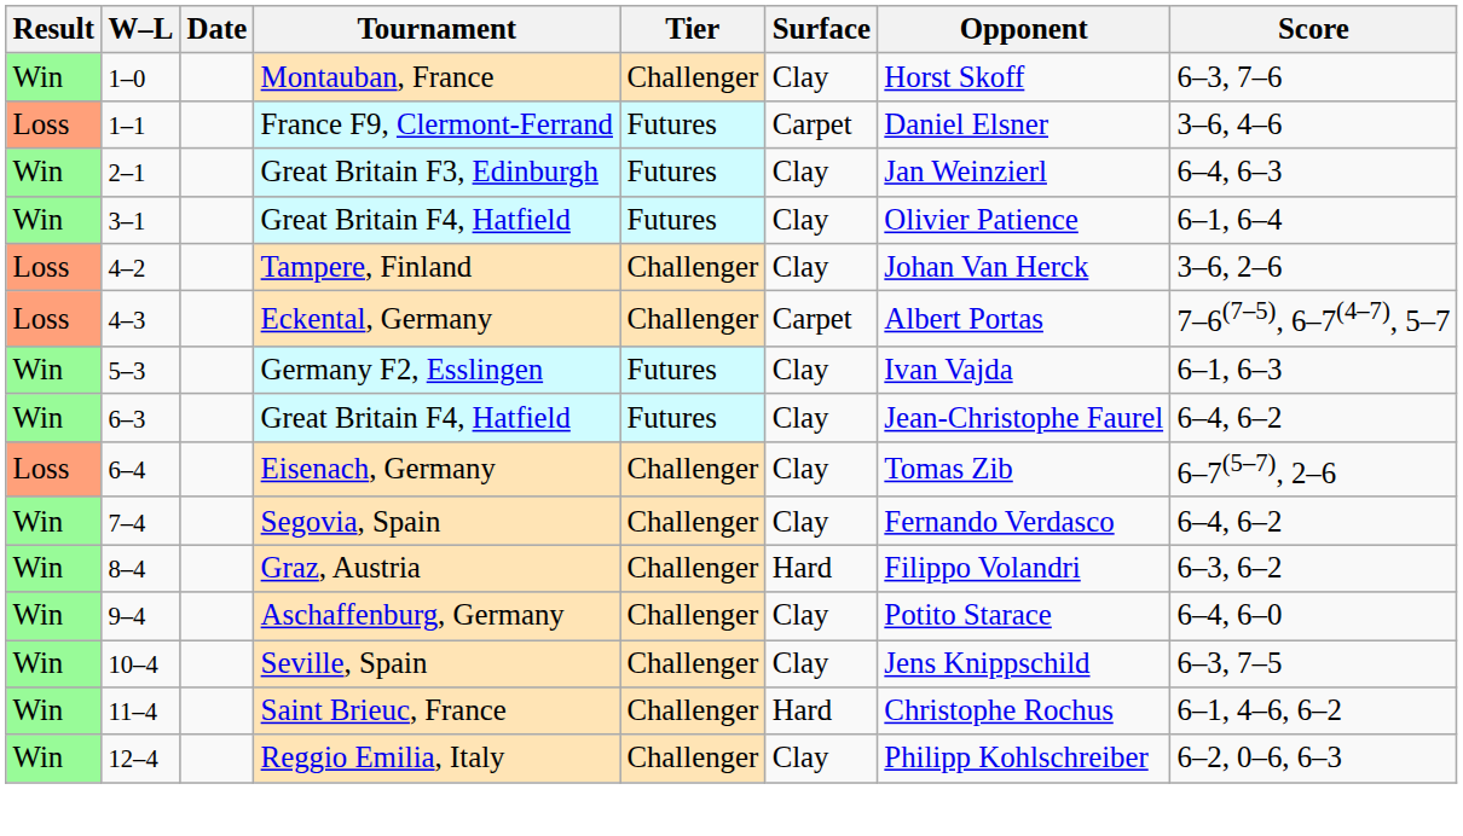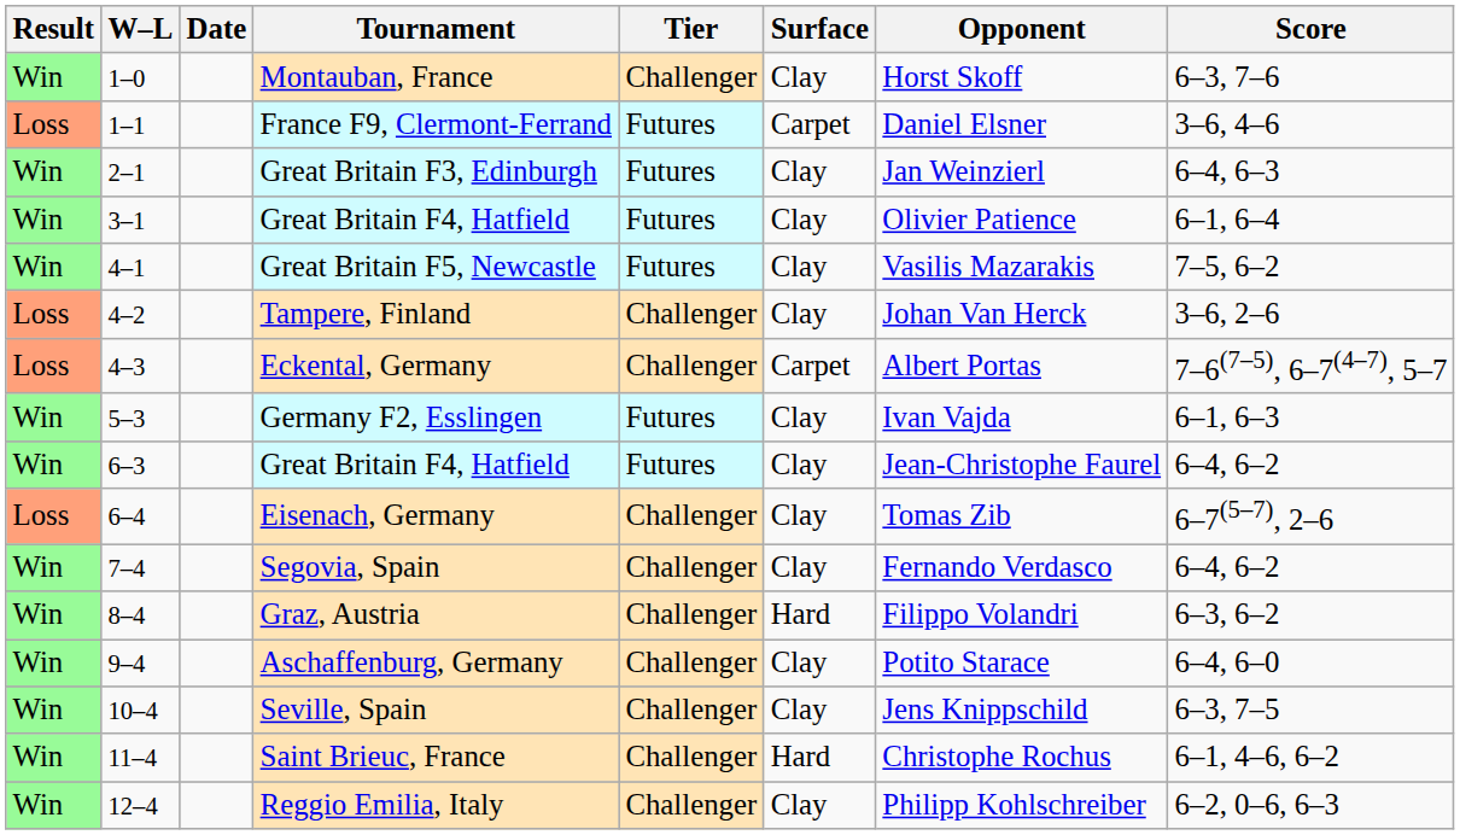 <table class="sortable wikitable">
 <tr>
 <th>Result</th>
 <th class="unsortable">W–L</th>
 <th>Date</th>
 <th>Tournament</th>
 <th>Tier</th>
 <th>Surface</th>
 <th>Opponent</th>
 <th class="unsortable">Score</th>
 </tr>
 <tr>
 <td style="background:#98fb98;">Win</td>
 <td><small>1–0</small></td>
 <td></td>
 <td style="background:moccasin;"><a href='#'>Montauban</a>, France</td>
 <td style="background:moccasin;">Challenger</td>
 <td>Clay</td>
 <td> <a href='#'>Horst Skoff</a></td>
 <td>6–3, 7–6</td>
 </tr>
 <tr>
 <td style="background:#ffa07a;">Loss</td>
 <td><small>1–1</small></td>
 <td></td>
 <td style="background:#cffcff;">France F9, <a href='#'>Clermont-Ferrand</a></td>
 <td style="background:#cffcff;">Futures</td>
 <td>Carpet</td>
 <td> <a href='#'>Daniel Elsner</a></td>
 <td>3–6, 4–6</td>
 </tr>
 <tr>
 <td style="background:#98fb98;">Win</td>
 <td><small>2–1</small></td>
 <td></td>
 <td style="background:#cffcff;">Great Britain F3, <a href='#'>Edinburgh</a></td>
 <td style="background:#cffcff;">Futures</td>
 <td>Clay</td>
 <td> <a href='#'>Jan Weinzierl</a></td>
 <td>6–4, 6–3</td>
 </tr>
 <tr>
 <td style="background:#98fb98;">Win</td>
 <td><small>3–1</small></td>
 <td></td>
 <td style="background:#cffcff;">Great Britain F4, <a href='#'>Hatfield</a></td>
 <td style="background:#cffcff;">Futures</td>
 <td>Clay</td>
 <td> <a href='#'>Olivier Patience</a></td>
 <td>6–1, 6–4</td>
+</tr>
+<tr>
+<td style="background:#98fb98;">Win</td>
+<td><small>4–1</small></td>
+<td></td>
+<td style="background:#cffcff;">Great Britain F5, <a href='#'>Newcastle</a></td>
+<td style="background:#cffcff;">Futures</td>
+<td>Clay</td>
+<td> <a href='#'>Vasilis Mazarakis</a></td>
+<td>7–5, 6–2</td>
 </tr>
 <tr>
 <td style="background:#ffa07a;">Loss</td>
 <td><small>4–2</small></td>
 <td></td>
 <td style="background:moccasin;"><a href='#'>Tampere</a>, Finland</td>
 <td style="background:moccasin;">Challenger</td>
 <td>Clay</td>
 <td> <a href='#'>Johan Van Herck</a></td>
 <td>3–6, 2–6</td>
 </tr>
 <tr>
 <td style="background:#ffa07a;">Loss</td>
 <td><small>4–3</small></td>
 <td></td>
 <td style="background:moccasin;"><a href='#'>Eckental</a>, Germany</td>
 <td style="background:moccasin;">Challenger</td>
 <td>Carpet</td>
 <td> <a href='#'>Albert Portas</a></td>
 <td>7–6<sup>(7–5)</sup>, 6–7<sup>(4–7)</sup>, 5–7</td>
 </tr>
 <tr>
 <td style="background:#98fb98;">Win</td>
 <td><small>5–3</small></td>
 <td></td>
 <td style="background:#cffcff;">Germany F2, <a href='#'>Esslingen</a></td>
 <td style="background:#cffcff;">Futures</td>
 <td>Clay</td>
 <td> <a href='#'>Ivan Vajda</a></td>
 <td>6–1, 6–3</td>
 </tr>
 <tr>
 <td style="background:#98fb98;">Win</td>
 <td><small>6–3</small></td>
 <td></td>
 <td style="background:#cffcff;">Great Britain F4, <a href='#'>Hatfield</a></td>
 <td style="background:#cffcff;">Futures</td>
 <td>Clay</td>
 <td> <a href='#'>Jean-Christophe Faurel</a></td>
 <td>6–4, 6–2</td>
 </tr>
 <tr>
 <td style="background:#ffa07a;">Loss</td>
 <td><small>6–4</small></td>
 <td></td>
 <td style="background:moccasin;"><a href='#'>Eisenach</a>, Germany</td>
 <td style="background:moccasin;">Challenger</td>
 <td>Clay</td>
 <td> <a href='#'>Tomas Zib</a></td>
 <td>6–7<sup>(5–7)</sup>, 2–6</td>
 </tr>
 <tr>
 <td style="background:#98fb98;">Win</td>
 <td><small>7–4</small></td>
 <td></td>
 <td style="background:moccasin;"><a href='#'>Segovia</a>, Spain</td>
 <td style="background:moccasin;">Challenger</td>
 <td>Clay</td>
 <td> <a href='#'>Fernando Verdasco</a></td>
 <td>6–4, 6–2</td>
 </tr>
 <tr>
 <td style="background:#98fb98;">Win</td>
 <td><small>8–4</small></td>
 <td></td>
 <td style="background:moccasin;"><a href='#'>Graz</a>, Austria</td>
 <td style="background:moccasin;">Challenger</td>
 <td>Hard</td>
 <td> <a href='#'>Filippo Volandri</a></td>
 <td>6–3, 6–2</td>
 </tr>
 <tr>
 <td style="background:#98fb98;">Win</td>
 <td><small>9–4</small></td>
 <td></td>
 <td style="background:moccasin;"><a href='#'>Aschaffenburg</a>, Germany</td>
 <td style="background:moccasin;">Challenger</td>
 <td>Clay</td>
 <td> <a href='#'>Potito Starace</a></td>
 <td>6–4, 6–0</td>
 </tr>
 <tr>
 <td style="background:#98fb98;">Win</td>
 <td><small>10–4</small></td>
 <td></td>
 <td style="background:moccasin;"><a href='#'>Seville</a>, Spain</td>
 <td style="background:moccasin;">Challenger</td>
 <td>Clay</td>
 <td> <a href='#'>Jens Knippschild</a></td>
 <td>6–3, 7–5</td>
 </tr>
 <tr>
 <td style="background:#98fb98;">Win</td>
 <td><small>11–4</small></td>
 <td></td>
 <td style="background:moccasin;"><a href='#'>Saint Brieuc</a>, France</td>
 <td style="background:moccasin;">Challenger</td>
 <td>Hard</td>
 <td> <a href='#'>Christophe Rochus</a></td>
 <td>6–1, 4–6, 6–2</td>
 </tr>
 <tr>
 <td style="background:#98fb98;">Win</td>
 <td><small>12–4</small></td>
 <td></td>
 <td style="background:moccasin;"><a href='#'>Reggio Emilia</a>, Italy</td>
 <td style="background:moccasin;">Challenger</td>
 <td>Clay</td>
 <td> <a href='#'>Philipp Kohlschreiber</a></td>
 <td>6–2, 0–6, 6–3</td>
 </tr>
 </table>
